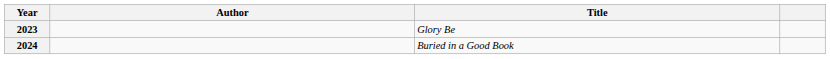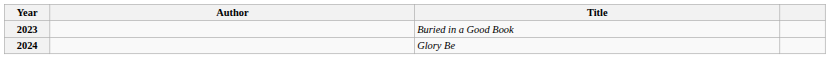 <table class="wikitable sortable mw-collapsible" style="width:100%">
 <tr>
 <th scope="col" width=5%>Year</th>
 <th scope="col" width="40%">Author</th>
 <th scope="col" width="40%">Title</th>
 <th scope="col" width="5%"></th>
 </tr>
 <tr>
 <th>2023</th>
 <td></td>
-<td><em>Glory Be</em></td>
+<td><em>Buried in a Good Book</em></td>
 <td></td>
 </tr>
 <tr>
 <th>2024</th>
 <td></td>
-<td><em>Buried in a Good Book</em></td>
+<td><em>Glory Be</em></td>
 <td></td>
 </tr>
 </table>
